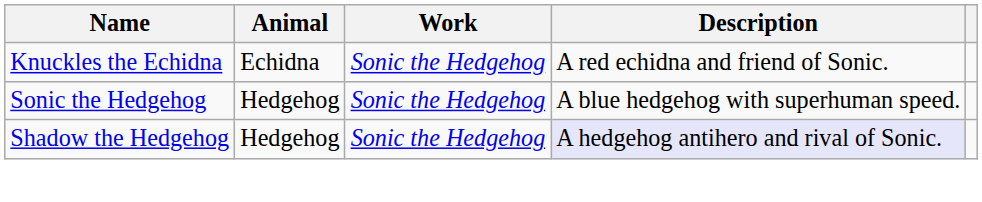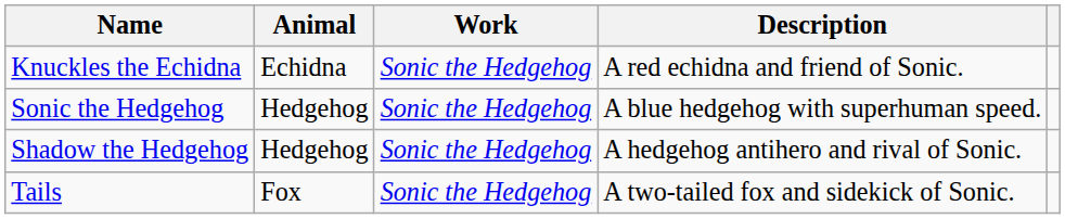 <table class="wikitable sortable">
 <tr>
 <th>Name</th>
 <th>Animal</th>
 <th>Work</th>
 <th>Description</th>
 <th></th>
 </tr>
 <tr>
 <td><a href='#'>Knuckles the Echidna</a></td>
 <td>Echidna</td>
 <td><em><a href='#'>Sonic the Hedgehog</a></em></td>
 <td>A red echidna and friend of Sonic.</td>
 <td></td>
 </tr>
 <tr>
 <td><a href='#'>Sonic the Hedgehog</a></td>
 <td>Hedgehog</td>
 <td><em><a href='#'>Sonic the Hedgehog</a></em></td>
 <td>A blue hedgehog with superhuman speed.</td>
 <td></td>
 </tr>
 <tr>
 <td><a href='#'>Shadow the Hedgehog</a></td>
 <td>Hedgehog</td>
 <td><em><a href='#'>Sonic the Hedgehog</a></em></td>
-<td style="background: lavender;">A hedgehog antihero and rival of Sonic.</td>
+<td>A hedgehog antihero and rival of Sonic.</td>
+<td></td>
+</tr>
+<tr>
+<td><a href='#'>Tails</a></td>
+<td>Fox</td>
+<td><em><a href='#'>Sonic the Hedgehog</a></em></td>
+<td>A two-tailed fox and sidekick of Sonic.</td>
 <td></td>
 </tr>
 </table>
